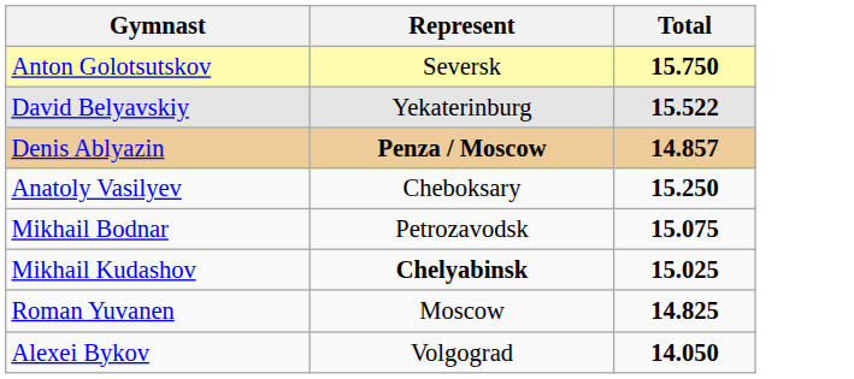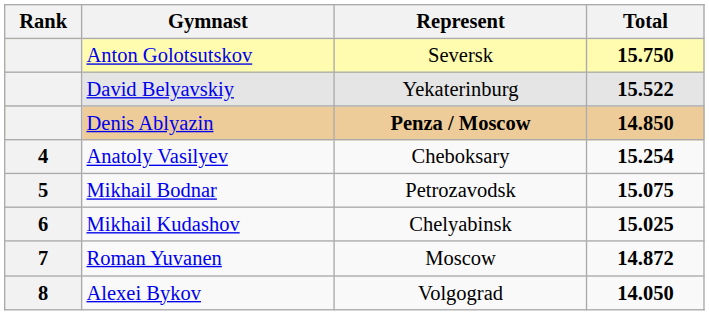 <table class="wikitable sortable" style="text-align:center; font-size:95%">
 <tr>
+<th scope="col" style="width:50px;">Rank</th>
 <th scope="col" style="width:180px;">Gymnast</th>
 <th scope="col" style="width:180px;">Represent</th>
 <th scope="col" style="width:80px;">Total</th>
 </tr>
 <tr style="background:#fffcaf;">
+<th scope=row style="text-align:center"></th>
 <td style="text-align:left;"><a href='#'>Anton Golotsutskov</a></td>
 <td>Seversk</td>
 <td><strong>15.750</strong></td>
 </tr>
 <tr style="background:#e5e5e5;">
+<th scope=row style="text-align:center"></th>
 <td style="text-align:left;"><a href='#'>David Belyavskiy</a></td>
 <td>Yekaterinburg</td>
 <td><strong>15.522</strong></td>
 </tr>
 <tr style="background:#ec9;">
+<th scope=row style="text-align:center"></th>
 <td style="text-align:left;"><a href='#'>Denis Ablyazin</a></td>
 <td><strong>Penza / Moscow</strong></td>
-<td><strong>14.857</strong></td>
+<td><strong>14.850</strong></td>
 </tr>
 <tr>
+<th scope=row style="text-align:center">4</th>
 <td style="text-align:left;"><a href='#'>Anatoly Vasilyev</a></td>
 <td>Cheboksary</td>
-<td><strong>15.250</strong></td>
+<td><strong>15.254</strong></td>
 </tr>
 <tr>
+<th scope=row style="text-align:center">5</th>
 <td style="text-align:left;"><a href='#'>Mikhail Bodnar</a></td>
 <td>Petrozavodsk</td>
 <td><strong>15.075</strong></td>
 </tr>
 <tr>
+<th scope=row style="text-align:center">6</th>
 <td style="text-align:left;"><a href='#'>Mikhail Kudashov</a></td>
-<td><strong>Chelyabinsk</strong></td>
+<td>Chelyabinsk</td>
 <td><strong>15.025</strong></td>
 </tr>
 <tr>
+<th scope=row style="text-align:center">7</th>
 <td style="text-align:left;"><a href='#'>Roman Yuvanen</a></td>
 <td>Moscow</td>
-<td><strong>14.825</strong></td>
+<td><strong>14.872</strong></td>
 </tr>
 <tr>
+<th scope=row style="text-align:center">8</th>
 <td style="text-align:left;"><a href='#'>Alexei Bykov</a></td>
 <td>Volgograd</td>
 <td><strong>14.050</strong></td>
 </tr>
 </table>
